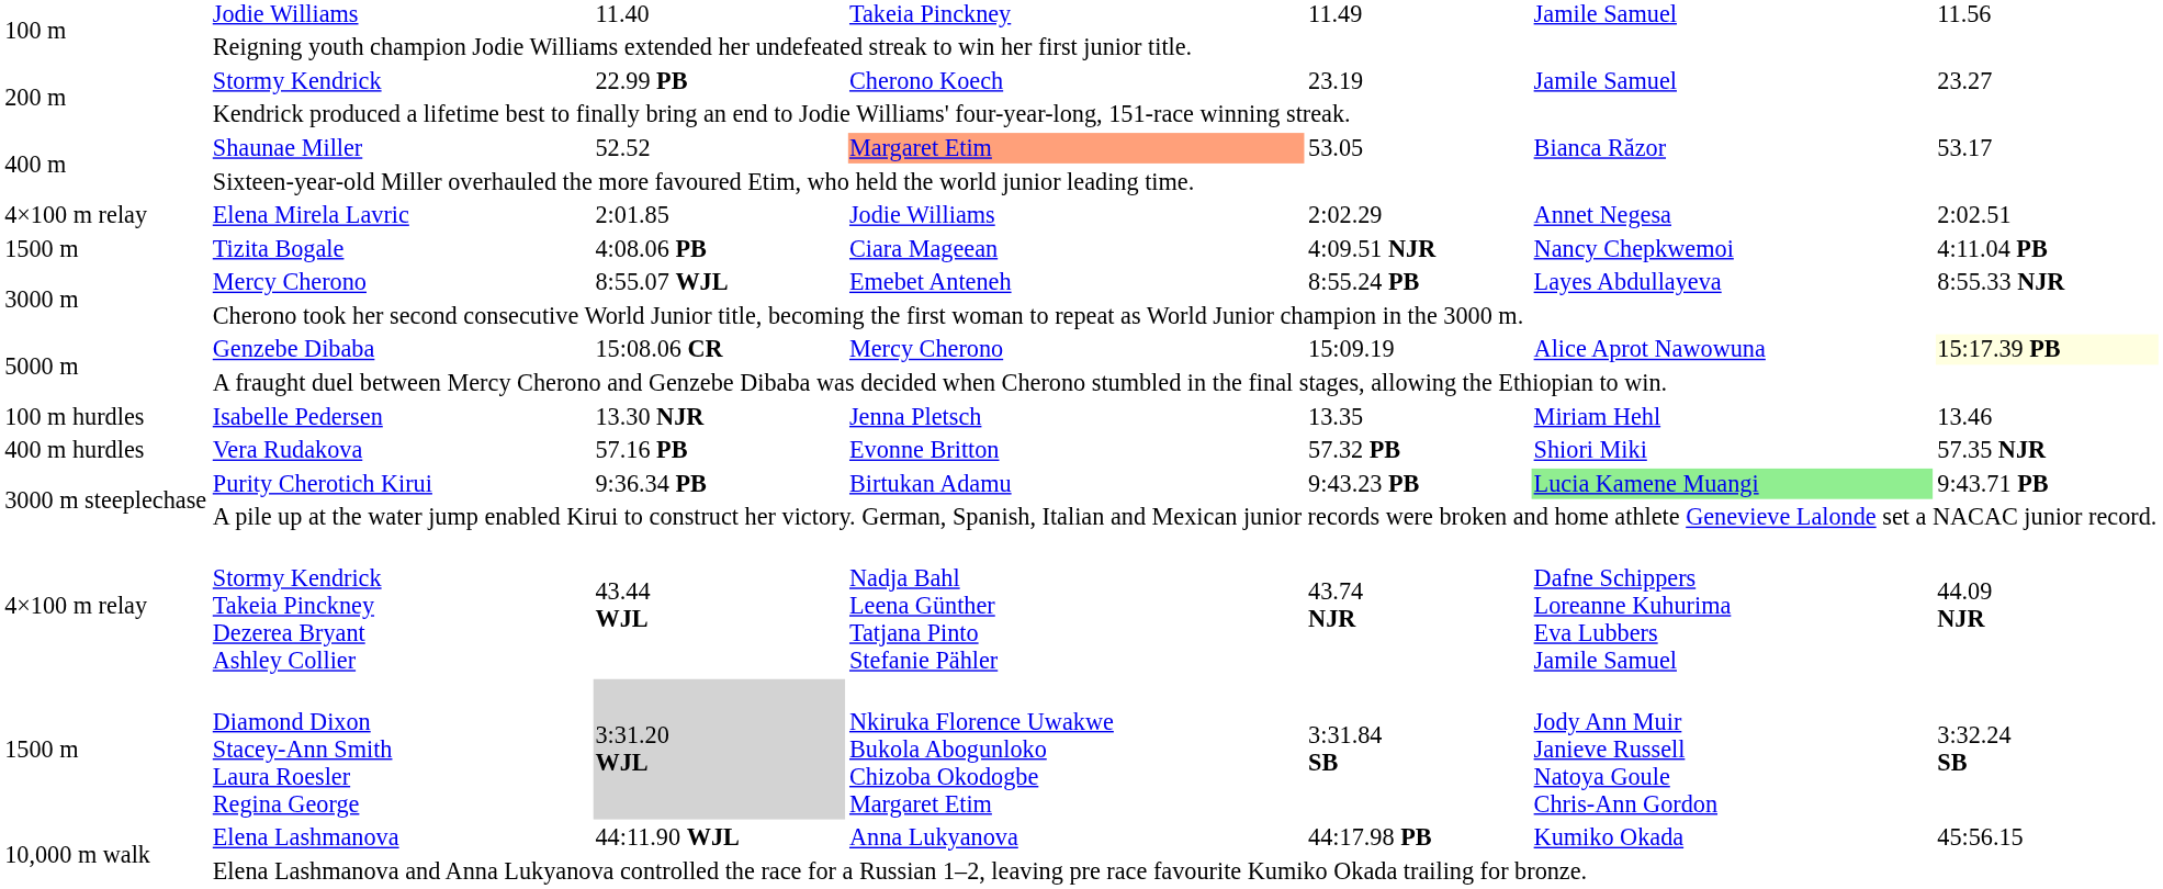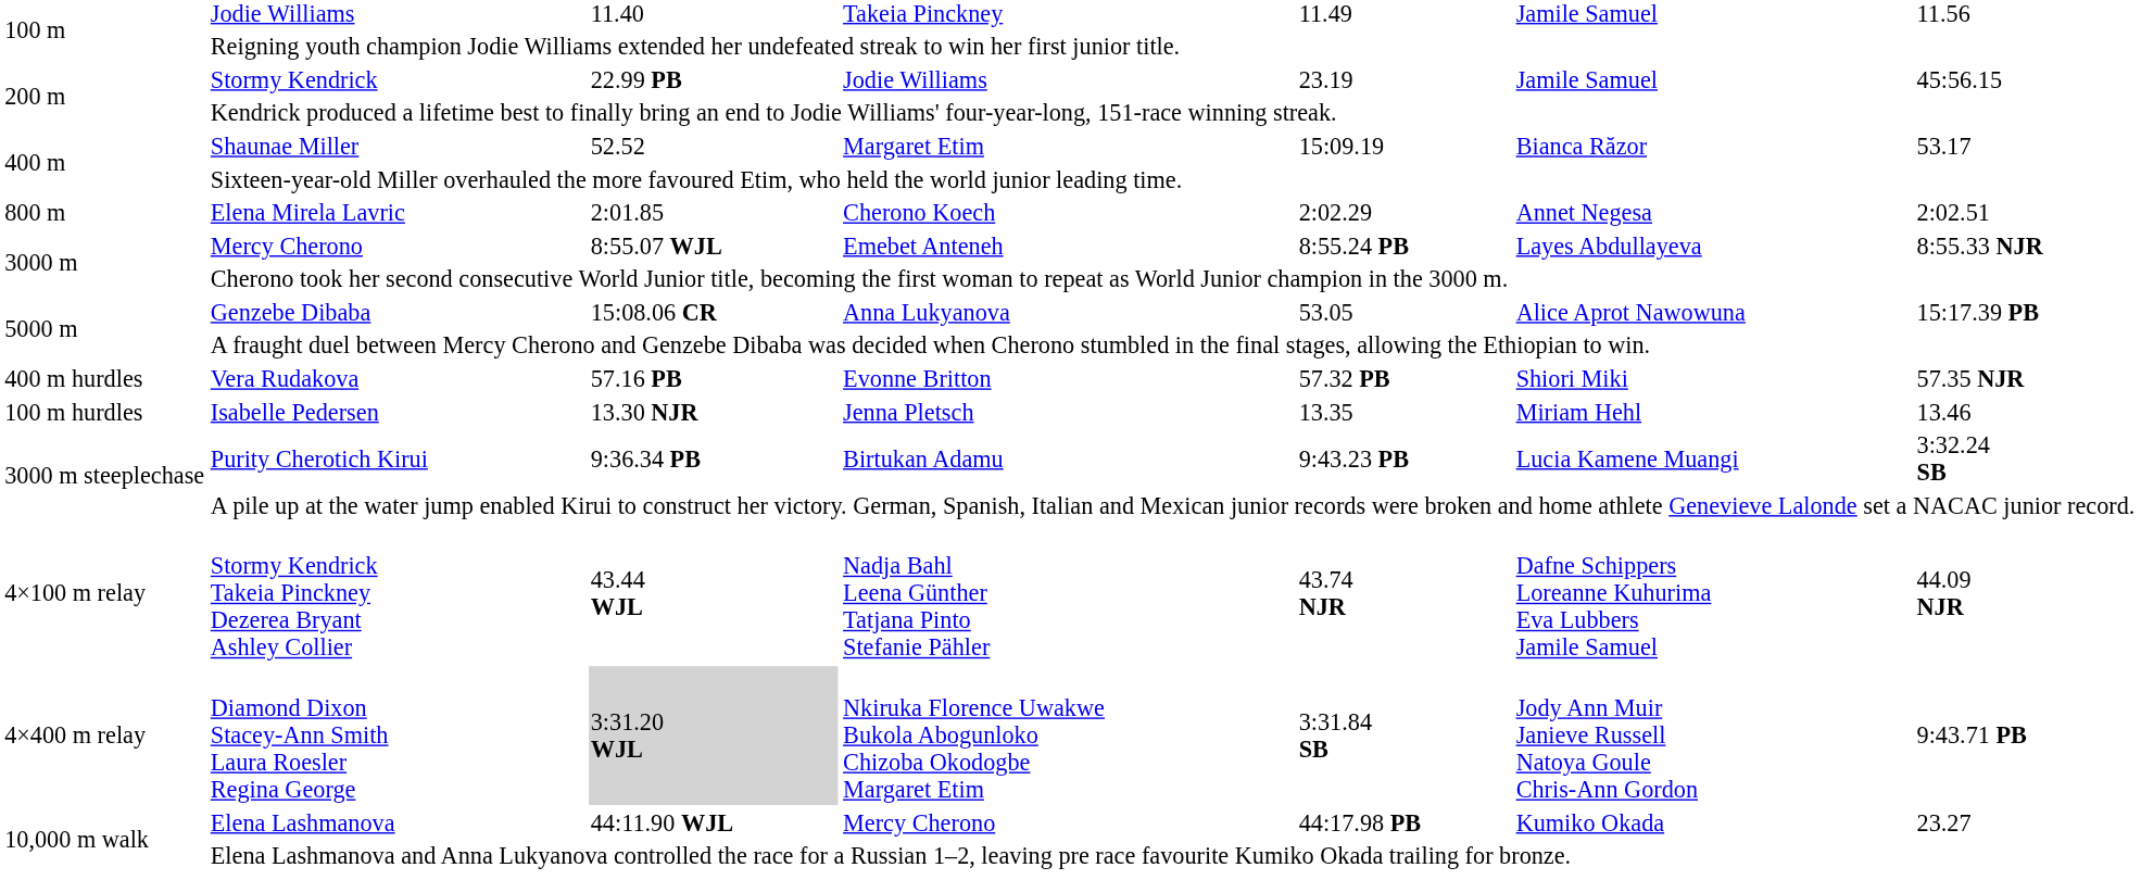 <table>
 <tr>
 <td rowspan=2>100 m<br></td>
 <td><a href='#'>Jodie Williams</a><br></td>
 <td>11.40</td>
 <td><a href='#'>Takeia Pinckney</a><br></td>
 <td>11.49</td>
 <td><a href='#'>Jamile Samuel</a><br></td>
 <td>11.56</td>
 </tr>
 <tr>
 <td colspan=6>Reigning youth champion Jodie Williams extended her undefeated streak to win her first junior title.</td>
 </tr>
 <tr>
 <td rowspan=2>200 m<br></td>
 <td><a href='#'>Stormy Kendrick</a><br></td>
 <td>22.99 <strong>PB</strong></td>
-<td><a href='#'>Cherono Koech</a><br></td>
+<td><a href='#'>Jodie Williams</a><br></td>
 <td>23.19</td>
 <td><a href='#'>Jamile Samuel</a><br></td>
-<td>23.27</td>
+<td>45:56.15</td>
 </tr>
 <tr>
 <td colspan=6>Kendrick produced a lifetime best to finally bring an end to Jodie Williams' four-year-long, 151-race winning streak.</td>
 </tr>
 <tr>
 <td rowspan=2>400 m<br></td>
 <td><a href='#'>Shaunae Miller</a><br></td>
 <td>52.52</td>
-<td style="background: lightsalmon;"><a href='#'>Margaret Etim</a><br></td>
-<td>53.05</td>
+<td><a href='#'>Margaret Etim</a><br></td>
+<td>15:09.19</td>
 <td><a href='#'>Bianca Răzor</a><br></td>
 <td>53.17</td>
 </tr>
 <tr>
 <td colspan=6>Sixteen-year-old Miller overhauled the more favoured Etim, who held the world junior leading time.</td>
 </tr>
 <tr>
-<td>4×100 m relay<br></td>
+<td>800 m<br></td>
 <td><a href='#'>Elena Mirela Lavric</a><br></td>
 <td>2:01.85</td>
-<td><a href='#'>Jodie Williams</a><br></td>
+<td><a href='#'>Cherono Koech</a><br></td>
 <td>2:02.29</td>
 <td><a href='#'>Annet Negesa</a><br></td>
 <td>2:02.51</td>
-</tr>
-<tr>
-<td>1500 m<br></td>
-<td><a href='#'>Tizita Bogale</a><br></td>
-<td>4:08.06 <strong>PB</strong></td>
-<td><a href='#'>Ciara Mageean</a><br></td>
-<td>4:09.51 <strong>NJR</strong></td>
-<td><a href='#'>Nancy Chepkwemoi</a><br></td>
-<td>4:11.04 <strong>PB</strong></td>
 </tr>
 <tr>
 <td rowspan=2>3000 m<br></td>
 <td><a href='#'>Mercy Cherono</a><br></td>
 <td>8:55.07 <strong>WJL</strong></td>
 <td><a href='#'>Emebet Anteneh</a><br></td>
 <td>8:55.24 <strong>PB</strong></td>
 <td><a href='#'>Layes Abdullayeva</a><br></td>
 <td>8:55.33 <strong>NJR</strong></td>
 </tr>
 <tr>
 <td colspan=6>Cherono took her second consecutive World Junior title, becoming the first woman to repeat as World Junior champion in the 3000 m.</td>
 </tr>
 <tr>
 <td rowspan=2>5000 m<br></td>
 <td><a href='#'>Genzebe Dibaba</a><br></td>
 <td>15:08.06 <strong>CR</strong></td>
-<td><a href='#'>Mercy Cherono</a><br></td>
-<td>15:09.19</td>
+<td><a href='#'>Anna Lukyanova</a><br></td>
+<td>53.05</td>
 <td><a href='#'>Alice Aprot Nawowuna</a><br></td>
-<td style="background: lightyellow;">15:17.39 <strong>PB</strong></td>
+<td>15:17.39 <strong>PB</strong></td>
 </tr>
 <tr>
 <td colspan=6>A fraught duel between Mercy Cherono and Genzebe Dibaba was decided when Cherono stumbled in the final stages, allowing the Ethiopian to win.</td>
+</tr>
+<tr>
+<td>400 m hurdles<br></td>
+<td><a href='#'>Vera Rudakova</a><br></td>
+<td>57.16 <strong>PB</strong></td>
+<td><a href='#'>Evonne Britton</a><br></td>
+<td>57.32 <strong>PB</strong></td>
+<td><a href='#'>Shiori Miki</a><br></td>
+<td>57.35 <strong>NJR</strong></td>
 </tr>
 <tr>
 <td>100 m hurdles<br></td>
 <td><a href='#'>Isabelle Pedersen</a><br></td>
 <td>13.30 <strong>NJR</strong></td>
 <td><a href='#'>Jenna Pletsch</a><br></td>
 <td>13.35</td>
 <td><a href='#'>Miriam Hehl</a><br></td>
 <td>13.46</td>
 </tr>
 <tr>
-<td>400 m hurdles<br></td>
-<td><a href='#'>Vera Rudakova</a><br></td>
-<td>57.16 <strong>PB</strong></td>
-<td><a href='#'>Evonne Britton</a><br></td>
-<td>57.32 <strong>PB</strong></td>
-<td><a href='#'>Shiori Miki</a><br></td>
-<td>57.35 <strong>NJR</strong></td>
-</tr>
-<tr>
 <td rowspan=2>3000 m steeplechase<br></td>
 <td><a href='#'>Purity Cherotich Kirui</a><br></td>
 <td>9:36.34 <strong>PB</strong></td>
 <td><a href='#'>Birtukan Adamu</a><br></td>
 <td>9:43.23 <strong>PB</strong></td>
-<td style="background: lightgreen;"><a href='#'>Lucia Kamene Muangi</a><br></td>
-<td>9:43.71 <strong>PB</strong></td>
+<td><a href='#'>Lucia Kamene Muangi</a><br></td>
+<td>3:32.24<br><strong>SB</strong></td>
 </tr>
 <tr>
 <td colspan=6>A pile up at the water jump enabled Kirui to construct her victory. German, Spanish, Italian and Mexican junior records were broken and home athlete <a href='#'>Genevieve Lalonde</a> set a NACAC junior record.</td>
 </tr>
 <tr>
 <td>4×100 m relay<br></td>
 <td><br><a href='#'>Stormy Kendrick</a><br><a href='#'>Takeia Pinckney</a><br><a href='#'>Dezerea Bryant</a><br><a href='#'>Ashley Collier</a></td>
 <td>43.44<br><strong>WJL</strong></td>
 <td><br><a href='#'>Nadja Bahl</a><br><a href='#'>Leena Günther</a><br><a href='#'>Tatjana Pinto</a><br><a href='#'>Stefanie Pähler</a></td>
 <td>43.74<br><strong>NJR</strong></td>
 <td><br><a href='#'>Dafne Schippers</a><br><a href='#'>Loreanne Kuhurima</a><br><a href='#'>Eva Lubbers</a><br><a href='#'>Jamile Samuel</a></td>
 <td>44.09<br><strong>NJR</strong></td>
 </tr>
 <tr>
-<td>1500 m<br></td>
+<td>4×400 m relay<br></td>
 <td><br><a href='#'>Diamond Dixon</a><br><a href='#'>Stacey-Ann Smith</a><br><a href='#'>Laura Roesler</a><br><a href='#'>Regina George</a></td>
 <td style="background: lightgrey;">3:31.20<br><strong>WJL</strong></td>
 <td><br><a href='#'>Nkiruka Florence Uwakwe</a><br><a href='#'>Bukola Abogunloko</a><br><a href='#'>Chizoba Okodogbe</a><br><a href='#'>Margaret Etim</a></td>
 <td>3:31.84<br><strong>SB</strong></td>
 <td><br><a href='#'>Jody Ann Muir</a><br><a href='#'>Janieve Russell</a><br><a href='#'>Natoya Goule</a><br><a href='#'>Chris-Ann Gordon</a></td>
-<td>3:32.24<br><strong>SB</strong></td>
+<td>9:43.71 <strong>PB</strong></td>
 </tr>
 <tr>
 <td rowspan=2>10,000 m walk<br></td>
 <td><a href='#'>Elena Lashmanova</a><br></td>
 <td>44:11.90 <strong>WJL</strong></td>
-<td><a href='#'>Anna Lukyanova</a><br></td>
+<td><a href='#'>Mercy Cherono</a><br></td>
 <td>44:17.98 <strong>PB</strong></td>
 <td><a href='#'>Kumiko Okada</a><br></td>
-<td>45:56.15</td>
+<td>23.27</td>
 </tr>
 <tr>
 <td colspan=6>Elena Lashmanova and Anna Lukyanova controlled the race for a Russian 1–2, leaving pre race favourite Kumiko Okada trailing for bronze.</td>
 </tr>
 </table>
